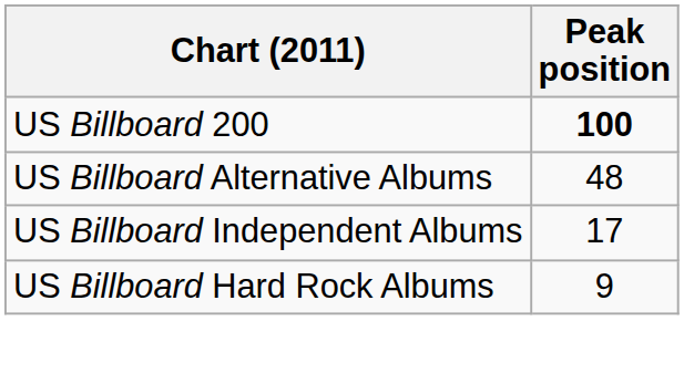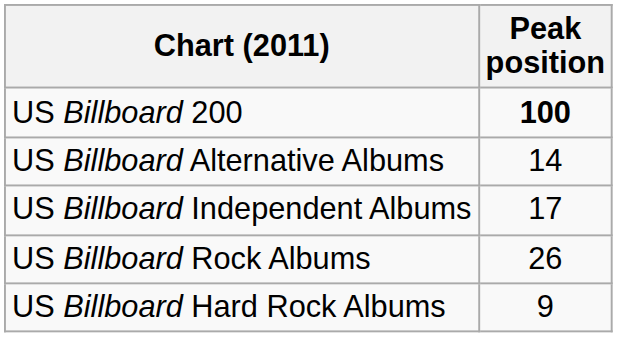 <table class="wikitable">
 <tr>
 <th>Chart (2011)</th>
 <th>Peak<br>position</th>
 </tr>
 <tr>
 <td>US <em>Billboard</em> 200</td>
 <td style="text-align:center;"><strong>100</strong></td>
 </tr>
 <tr>
 <td>US <em>Billboard</em> Alternative Albums</td>
-<td style="text-align:center;">48</td>
+<td style="text-align:center;">14</td>
 </tr>
 <tr>
 <td>US <em>Billboard</em> Independent Albums</td>
 <td style="text-align:center;">17</td>
 </tr>
 <tr>
+<td>US <em>Billboard</em> Rock Albums</td>
+<td style="text-align:center;">26</td>
+</tr>
+<tr>
 <td>US <em>Billboard</em> Hard Rock Albums</td>
 <td style="text-align:center;">9</td>
 </tr>
 </table>
